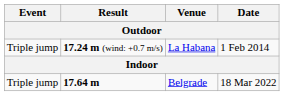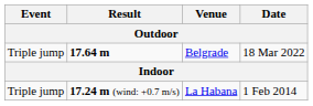 <table class="wikitable">
 <tr>
 <th>Event</th>
 <th>Result</th>
 <th>Venue</th>
 <th>Date</th>
 </tr>
 <tr>
 <th colspan="4">Outdoor</th>
 </tr>
 <tr>
 <td>Triple jump</td>
-<td><strong>17.24 m</strong> <small>(wind: +0.7 m/s)</small></td>
-<td> <a href='#'>La Habana</a></td>
-<td>1 Feb 2014</td>
+<td><strong>17.64 m</strong></td>
+<td> <a href='#'>Belgrade</a></td>
+<td>18 Mar 2022</td>
 </tr>
 <tr>
 <th colspan="4">Indoor</th>
 </tr>
 <tr>
 <td>Triple jump</td>
-<td><strong>17.64 m</strong></td>
-<td> <a href='#'>Belgrade</a></td>
-<td>18 Mar 2022</td>
+<td><strong>17.24 m</strong> <small>(wind: +0.7 m/s)</small></td>
+<td> <a href='#'>La Habana</a></td>
+<td>1 Feb 2014</td>
 </tr>
 </table>
